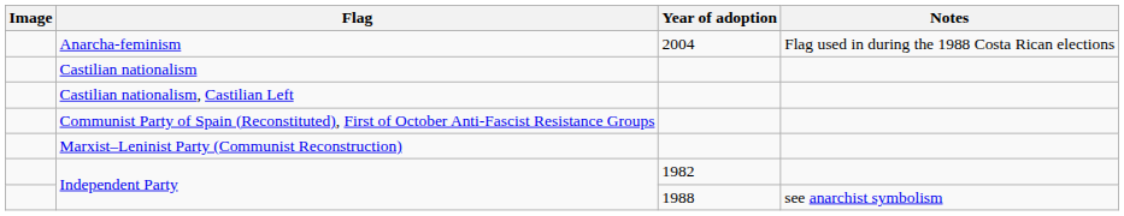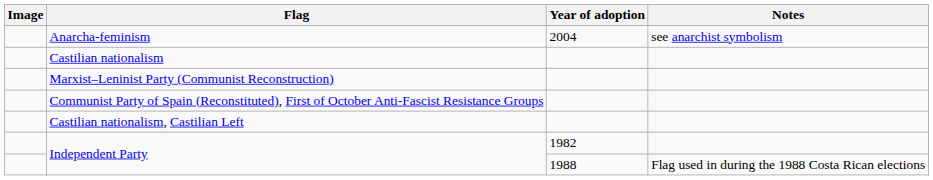 <table class="wikitable">
 <tr>
 <th>Image</th>
 <th>Flag</th>
 <th>Year of adoption</th>
 <th>Notes</th>
 </tr>
 <tr>
 <td></td>
 <td><a href='#'>Anarcha-feminism</a></td>
 <td>2004</td>
-<td>Flag used in during the 1988 Costa Rican elections</td>
+<td>see <a href='#'>anarchist symbolism</a></td>
 </tr>
 <tr>
 <td></td>
 <td><a href='#'>Castilian nationalism</a></td>
 <td></td>
 <td></td>
 </tr>
 <tr>
 <td></td>
-<td><a href='#'>Castilian nationalism</a>, <a href='#'>Castilian Left</a></td>
+<td><a href='#'>Marxist–Leninist Party (Communist Reconstruction)</a></td>
 <td></td>
 <td></td>
 </tr>
 <tr>
 <td></td>
 <td><a href='#'>Communist Party of Spain (Reconstituted)</a>, <a href='#'>First of October Anti-Fascist Resistance Groups</a></td>
 <td></td>
 <td></td>
 </tr>
 <tr>
 <td></td>
-<td><a href='#'>Marxist–Leninist Party (Communist Reconstruction)</a></td>
+<td><a href='#'>Castilian nationalism</a>, <a href='#'>Castilian Left</a></td>
 <td></td>
 <td></td>
 </tr>
 <tr>
 <td></td>
 <td rowspan=2><a href='#'>Independent Party</a></td>
 <td>1982</td>
 <td></td>
 </tr>
 <tr>
 <td></td>
 <td>1988</td>
-<td>see <a href='#'>anarchist symbolism</a></td>
+<td>Flag used in during the 1988 Costa Rican elections</td>
 </tr>
 </table>
